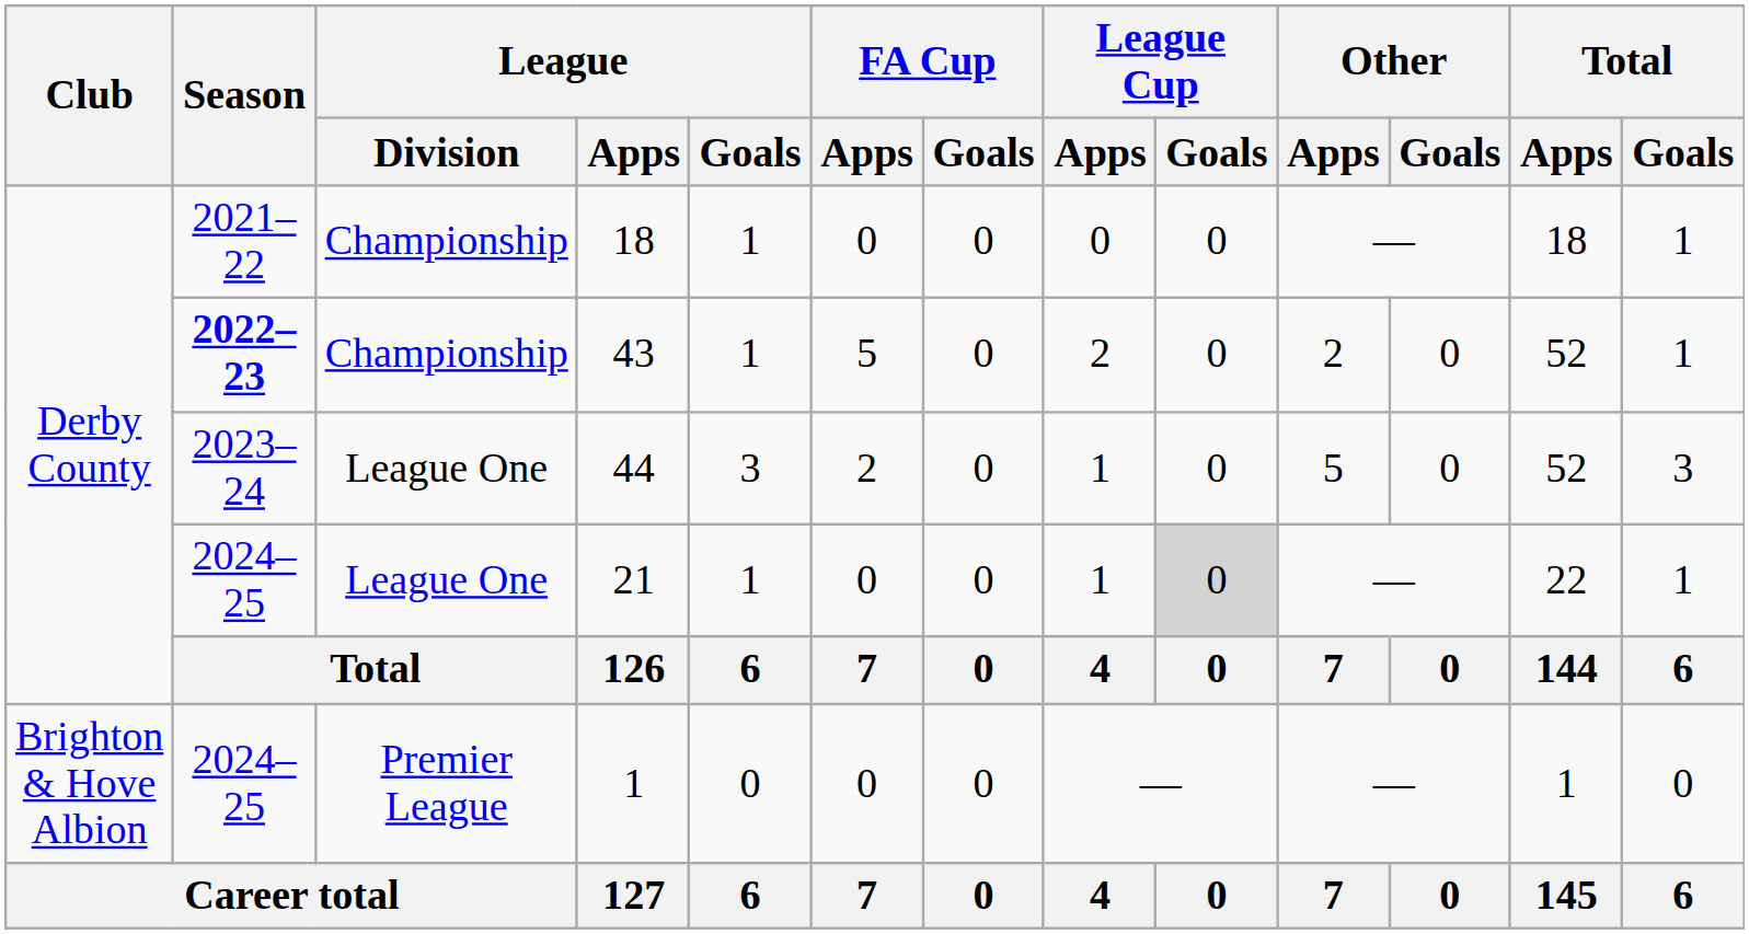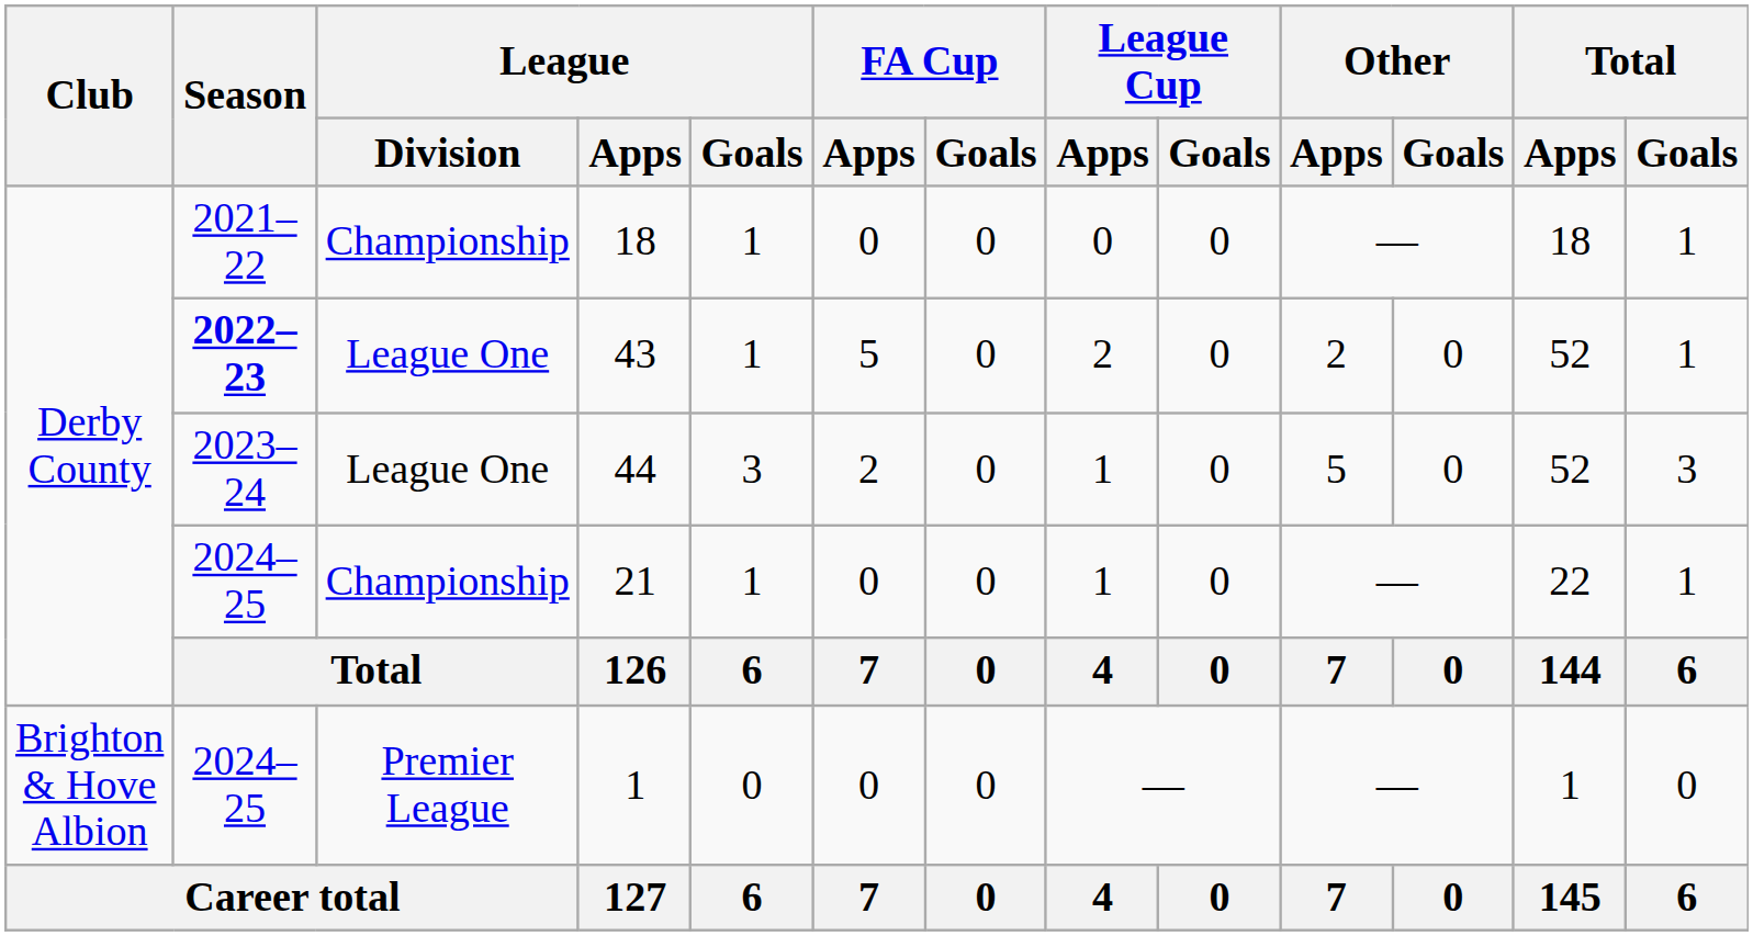 <table class="wikitable" style="text-align:center">
 <tr>
 <th rowspan="2">Club</th>
 <th rowspan="2">Season</th>
 <th colspan="3">League</th>
 <th colspan="2"><a href='#'>FA Cup</a></th>
 <th colspan="2"><a href='#'>League Cup</a></th>
 <th colspan="2">Other</th>
 <th colspan="2">Total</th>
 </tr>
 <tr>
 <th>Division</th>
 <th>Apps</th>
 <th>Goals</th>
 <th>Apps</th>
 <th>Goals</th>
 <th>Apps</th>
 <th>Goals</th>
 <th>Apps</th>
 <th>Goals</th>
 <th>Apps</th>
 <th>Goals</th>
 </tr>
 <tr>
 <td rowspan="5"><a href='#'>Derby County</a></td>
 <td><a href='#'>2021–22</a></td>
 <td><a href='#'>Championship</a></td>
 <td>18</td>
 <td>1</td>
 <td>0</td>
 <td>0</td>
 <td>0</td>
 <td>0</td>
 <td colspan="2">—</td>
 <td>18</td>
 <td>1</td>
 </tr>
 <tr>
 <td><strong><a href='#'>2022–23</a></strong></td>
-<td><a href='#'>Championship</a></td>
+<td><a href='#'>League One</a></td>
 <td>43</td>
 <td>1</td>
 <td>5</td>
 <td>0</td>
 <td>2</td>
 <td>0</td>
 <td>2</td>
 <td>0</td>
 <td>52</td>
 <td>1</td>
 </tr>
 <tr>
 <td><a href='#'>2023–24</a></td>
 <td>League One</td>
 <td>44</td>
 <td>3</td>
 <td>2</td>
 <td>0</td>
 <td>1</td>
 <td>0</td>
 <td>5</td>
 <td>0</td>
 <td>52</td>
 <td>3</td>
 </tr>
 <tr>
 <td><a href='#'>2024–25</a></td>
-<td><a href='#'>League One</a></td>
+<td><a href='#'>Championship</a></td>
 <td>21</td>
 <td>1</td>
 <td>0</td>
 <td>0</td>
 <td>1</td>
-<td style="background: lightgrey;">0</td>
+<td>0</td>
 <td colspan="2">—</td>
 <td>22</td>
 <td>1</td>
 </tr>
 <tr>
 <th colspan="2">Total</th>
 <th>126</th>
 <th>6</th>
 <th>7</th>
 <th>0</th>
 <th>4</th>
 <th>0</th>
 <th>7</th>
 <th>0</th>
 <th>144</th>
 <th>6</th>
 </tr>
 <tr>
 <td><a href='#'>Brighton & Hove Albion</a></td>
 <td><a href='#'>2024–25</a></td>
 <td><a href='#'>Premier League</a></td>
 <td>1</td>
 <td>0</td>
 <td>0</td>
 <td>0</td>
 <td colspan="2">—</td>
 <td colspan="2">—</td>
 <td>1</td>
 <td>0</td>
 </tr>
 <tr>
 <th colspan="3">Career total</th>
 <th>127</th>
 <th>6</th>
 <th>7</th>
 <th>0</th>
 <th>4</th>
 <th>0</th>
 <th>7</th>
 <th>0</th>
 <th>145</th>
 <th>6</th>
 </tr>
 </table>
